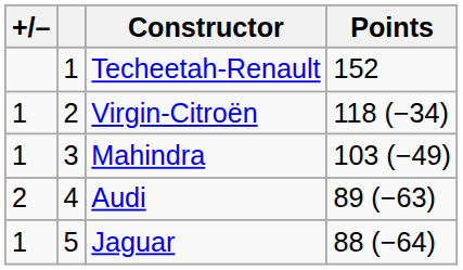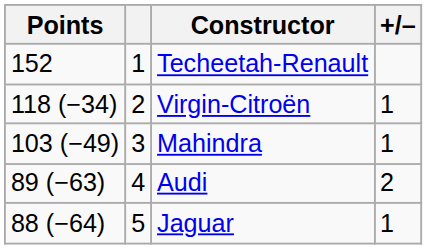 <table class="wikitable" style="font-size: 85%">
 <tr>
-<th scope="col">+/–</th>
+<th scope="col">Points</th>
 <th scope="col"></th>
 <th scope="col">Constructor</th>
-<th scope="col">Points</th>
+<th scope="col">+/–</th>
 </tr>
 <tr>
-<td align="left"></td>
+<td align="left">152</td>
 <td align="center">1</td>
 <td> <a href='#'>Techeetah-Renault</a></td>
-<td align="left">152</td>
+<td align="left"></td>
 </tr>
 <tr>
-<td align="left"> 1</td>
+<td align="left">118 (−34)</td>
 <td align="center">2</td>
 <td> <a href='#'>Virgin-Citroën</a></td>
-<td align="left">118 (−34)</td>
+<td align="left"> 1</td>
 </tr>
 <tr>
-<td align="left"> 1</td>
+<td align="left">103 (−49)</td>
 <td align="center">3</td>
 <td> <a href='#'>Mahindra</a></td>
-<td align="left">103 (−49)</td>
+<td align="left"> 1</td>
 </tr>
 <tr>
-<td align="left"> 2</td>
+<td align="left">89 (−63)</td>
 <td align="center">4</td>
 <td> <a href='#'>Audi</a></td>
-<td align="left">89 (−63)</td>
+<td align="left"> 2</td>
 </tr>
 <tr>
-<td align="left"> 1</td>
+<td align="left">88 (−64)</td>
 <td align="center">5</td>
 <td> <a href='#'>Jaguar</a></td>
-<td align="left">88 (−64)</td>
+<td align="left"> 1</td>
 </tr>
 </table>
